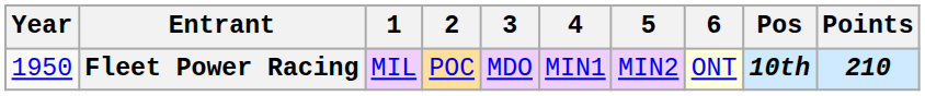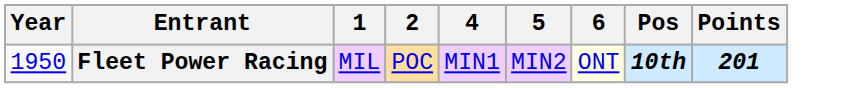 <table class="wikitable" style="text-align:center; font-size:90%">
 <tr>
 <th>Year</th>
 <th>Entrant</th>
 <th>1</th>
 <th>2</th>
-<th>3</th>
 <th>4</th>
 <th>5</th>
 <th>6</th>
 <th>Pos</th>
 <th>Points</th>
 </tr>
 <tr>
 <td><a href='#'>1950</a></td>
 <th>Fleet Power Racing</th>
 <td style="background:#EFCFFF;"><a href='#'>MIL</a><br></td>
 <td style="background:#FFDF9F;"><a href='#'>POC</a><br></td>
-<td style="background:#EFCFFF;"><a href='#'>MDO</a><br></td>
 <td style="background:#EFCFFF;"><a href='#'>MIN1</a><br></td>
 <td style="background:#EFCFFF;"><a href='#'>MIN2</a><br></td>
 <td style="background: lightyellow;"><a href='#'>ONT</a></td>
 <td style="background:#CFEAFF;"><strong><em>10th</em></strong></td>
-<td style="background:#CFEAFF;"><strong><em>210</em></strong></td>
+<td style="background:#CFEAFF;"><strong><em>201</em></strong></td>
 </tr>
 </table>
